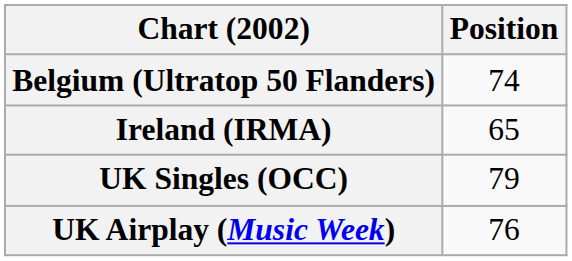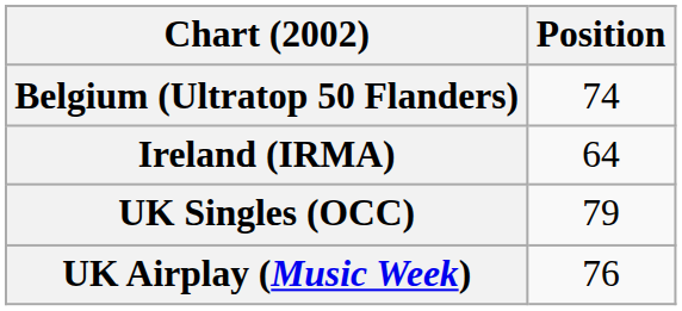 <table class="wikitable sortable plainrowheaders" style="text-align:center">
 <tr>
 <th>Chart (2002)</th>
 <th>Position</th>
 </tr>
 <tr>
 <th scope="row">Belgium (Ultratop 50 Flanders)</th>
 <td>74</td>
 </tr>
 <tr>
 <th scope="row">Ireland (IRMA)</th>
-<td>65</td>
+<td>64</td>
 </tr>
 <tr>
 <th scope="row">UK Singles (OCC)</th>
 <td>79</td>
 </tr>
 <tr>
 <th scope="row">UK Airplay (<em><a href='#'>Music Week</a></em>)</th>
 <td>76</td>
 </tr>
 </table>
